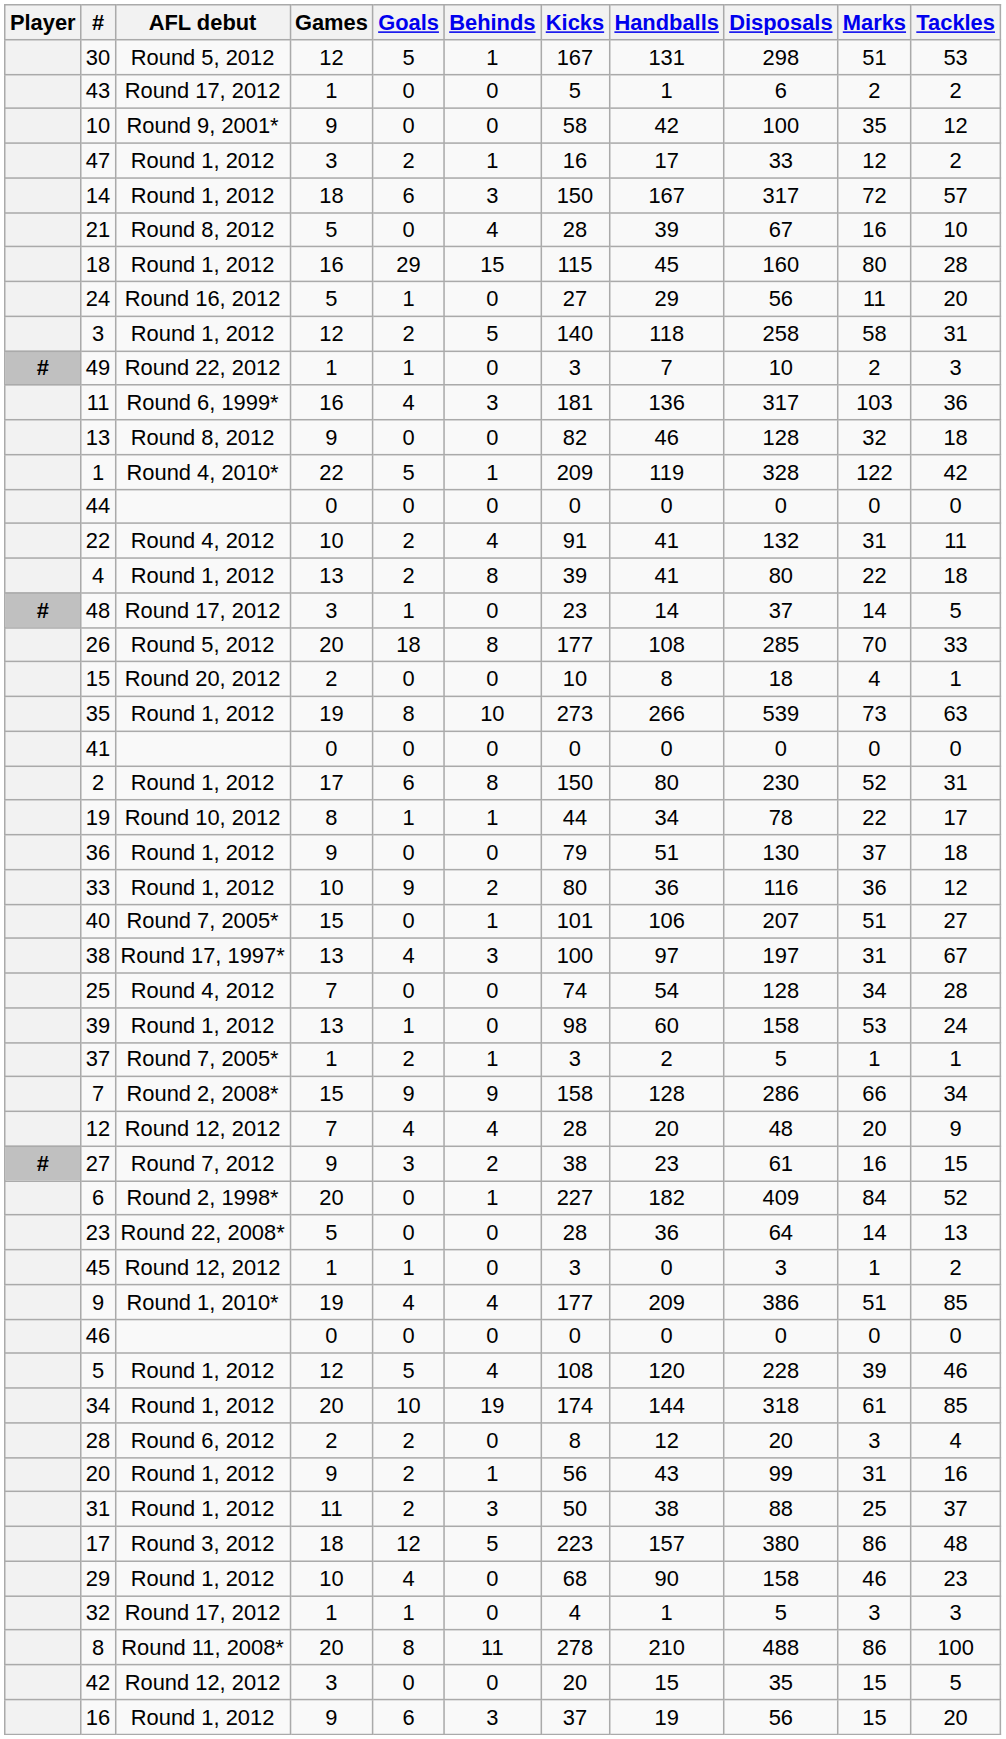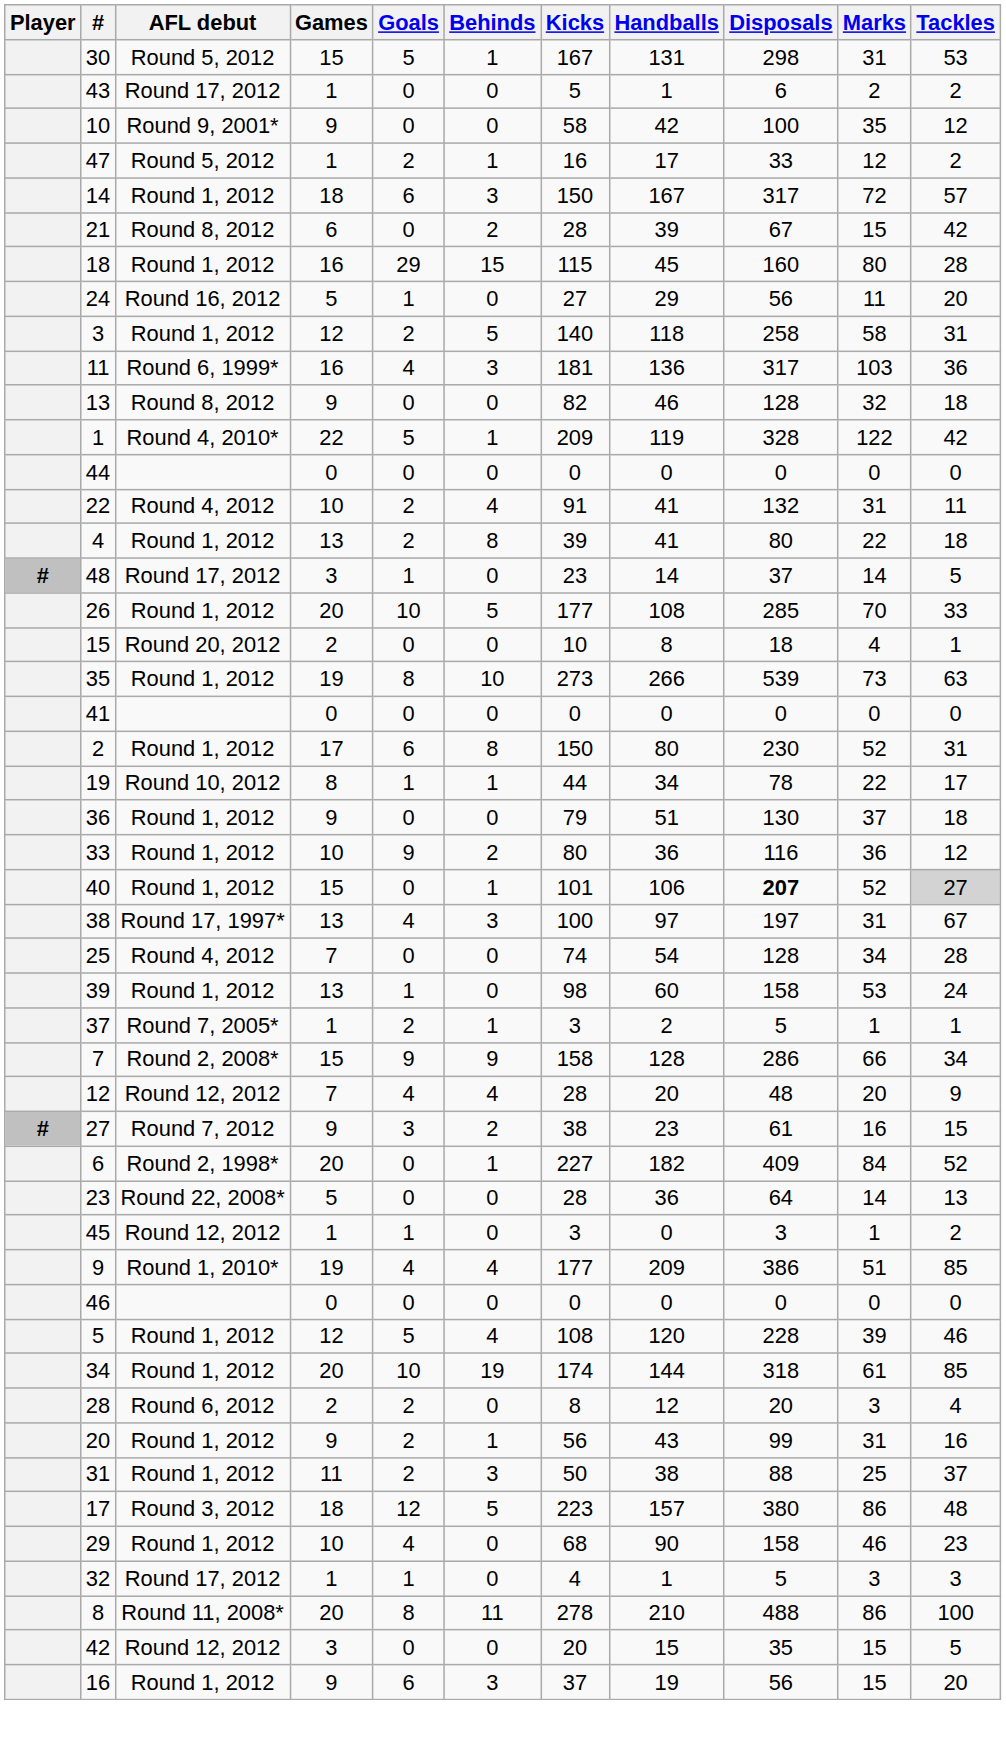 <table class="wikitable plainrowheaders sortable" style="font-size:90%; text-align:center;">
 <tr>
 <th scope="col">Player</th>
 <th scope="col">#</th>
 <th scope="col">AFL debut</th>
 <th scope="col" width:3em>Games</th>
 <th scope="col" width:3em><a href='#'>Goals</a></th>
 <th scope="col" width:3em><a href='#'>Behinds</a></th>
 <th scope="col" width:3em><a href='#'>Kicks</a></th>
 <th scope="col" width:3em><a href='#'>Handballs</a></th>
 <th scope="col" width:3em><a href='#'>Disposals</a></th>
 <th scope="col" width:3em><a href='#'>Marks</a></th>
 <th scope="col" width:3em><a href='#'>Tackles</a></th>
 </tr>
 <tr>
 <th scope="row" align=left></th>
 <td>30</td>
 <td>Round 5, 2012</td>
-<td>12</td>
+<td>15</td>
 <td>5</td>
 <td>1</td>
 <td>167</td>
 <td>131</td>
 <td>298</td>
-<td>51</td>
+<td>31</td>
 <td>53</td>
 </tr>
 <tr>
 <th scope="row" align=left></th>
 <td>43</td>
 <td>Round 17, 2012</td>
 <td>1</td>
 <td>0</td>
 <td>0</td>
 <td>5</td>
 <td>1</td>
 <td>6</td>
 <td>2</td>
 <td>2</td>
 </tr>
 <tr>
 <th scope="row" align=left></th>
 <td>10</td>
 <td>Round 9, 2001*</td>
 <td>9</td>
 <td>0</td>
 <td>0</td>
 <td>58</td>
 <td>42</td>
 <td>100</td>
 <td>35</td>
 <td>12</td>
 </tr>
 <tr>
 <th scope="row" align=left></th>
 <td>47</td>
-<td>Round 1, 2012</td>
-<td>3</td>
+<td>Round 5, 2012</td>
+<td>1</td>
 <td>2</td>
 <td>1</td>
 <td>16</td>
 <td>17</td>
 <td>33</td>
 <td>12</td>
 <td>2</td>
 </tr>
 <tr>
 <th scope="row" align=left></th>
 <td>14</td>
 <td>Round 1, 2012</td>
 <td>18</td>
 <td>6</td>
 <td>3</td>
 <td>150</td>
 <td>167</td>
 <td>317</td>
 <td>72</td>
 <td>57</td>
 </tr>
 <tr>
 <th scope="row" align=left></th>
 <td>21</td>
 <td>Round 8, 2012</td>
-<td>5</td>
+<td>6</td>
 <td>0</td>
-<td>4</td>
+<td>2</td>
 <td>28</td>
 <td>39</td>
 <td>67</td>
-<td>16</td>
-<td>10</td>
+<td>15</td>
+<td>42</td>
 </tr>
 <tr>
 <th scope="row" align=left></th>
 <td>18</td>
 <td>Round 1, 2012</td>
 <td>16</td>
 <td>29</td>
 <td>15</td>
 <td>115</td>
 <td>45</td>
 <td>160</td>
 <td>80</td>
 <td>28</td>
 </tr>
 <tr>
 <th scope="row" align=left></th>
 <td>24</td>
 <td>Round 16, 2012</td>
 <td>5</td>
 <td>1</td>
 <td>0</td>
 <td>27</td>
 <td>29</td>
 <td>56</td>
 <td>11</td>
 <td>20</td>
 </tr>
 <tr>
 <th scope="row" align=left></th>
 <td>3</td>
 <td>Round 1, 2012</td>
 <td>12</td>
 <td>2</td>
 <td>5</td>
 <td>140</td>
 <td>118</td>
 <td>258</td>
 <td>58</td>
 <td>31</td>
-</tr>
-<tr>
-<th scope="row" align=left style="background:silver">#</th>
-<td>49</td>
-<td>Round 22, 2012</td>
-<td>1</td>
-<td>1</td>
-<td>0</td>
-<td>3</td>
-<td>7</td>
-<td>10</td>
-<td>2</td>
-<td>3</td>
 </tr>
 <tr>
 <th scope="row" align=left></th>
 <td>11</td>
 <td>Round 6, 1999*</td>
 <td>16</td>
 <td>4</td>
 <td>3</td>
 <td>181</td>
 <td>136</td>
 <td>317</td>
 <td>103</td>
 <td>36</td>
 </tr>
 <tr>
 <th scope="row" align=left></th>
 <td>13</td>
 <td>Round 8, 2012</td>
 <td>9</td>
 <td>0</td>
 <td>0</td>
 <td>82</td>
 <td>46</td>
 <td>128</td>
 <td>32</td>
 <td>18</td>
 </tr>
 <tr>
 <th scope="row" align=left></th>
 <td>1</td>
 <td>Round 4, 2010*</td>
 <td>22</td>
 <td>5</td>
 <td>1</td>
 <td>209</td>
 <td>119</td>
 <td>328</td>
 <td>122</td>
 <td>42</td>
 </tr>
 <tr>
 <th scope="row" align=left></th>
 <td>44</td>
 <td></td>
 <td>0</td>
 <td>0</td>
 <td>0</td>
 <td>0</td>
 <td>0</td>
 <td>0</td>
 <td>0</td>
 <td>0</td>
 </tr>
 <tr>
 <th scope="row" align=left></th>
 <td>22</td>
 <td>Round 4, 2012</td>
 <td>10</td>
 <td>2</td>
 <td>4</td>
 <td>91</td>
 <td>41</td>
 <td>132</td>
 <td>31</td>
 <td>11</td>
 </tr>
 <tr>
 <th scope="row" align=left></th>
 <td>4</td>
 <td>Round 1, 2012</td>
 <td>13</td>
 <td>2</td>
 <td>8</td>
 <td>39</td>
 <td>41</td>
 <td>80</td>
 <td>22</td>
 <td>18</td>
 </tr>
 <tr>
 <th scope="row" align=left style="background:silver">#</th>
 <td>48</td>
 <td>Round 17, 2012</td>
 <td>3</td>
 <td>1</td>
 <td>0</td>
 <td>23</td>
 <td>14</td>
 <td>37</td>
 <td>14</td>
 <td>5</td>
 </tr>
 <tr>
 <th scope="row" align=left></th>
 <td>26</td>
-<td>Round 5, 2012</td>
+<td>Round 1, 2012</td>
 <td>20</td>
-<td>18</td>
-<td>8</td>
+<td>10</td>
+<td>5</td>
 <td>177</td>
 <td>108</td>
 <td>285</td>
 <td>70</td>
 <td>33</td>
 </tr>
 <tr>
 <th scope="row" align=left></th>
 <td>15</td>
 <td>Round 20, 2012</td>
 <td>2</td>
 <td>0</td>
 <td>0</td>
 <td>10</td>
 <td>8</td>
 <td>18</td>
 <td>4</td>
 <td>1</td>
 </tr>
 <tr>
 <th scope="row" align=left></th>
 <td>35</td>
 <td>Round 1, 2012</td>
 <td>19</td>
 <td>8</td>
 <td>10</td>
 <td>273</td>
 <td>266</td>
 <td>539</td>
 <td>73</td>
 <td>63</td>
 </tr>
 <tr>
 <th scope="row" align=left></th>
 <td>41</td>
 <td></td>
 <td>0</td>
 <td>0</td>
 <td>0</td>
 <td>0</td>
 <td>0</td>
 <td>0</td>
 <td>0</td>
 <td>0</td>
 </tr>
 <tr>
 <th scope="row" align=left></th>
 <td>2</td>
 <td>Round 1, 2012</td>
 <td>17</td>
 <td>6</td>
 <td>8</td>
 <td>150</td>
 <td>80</td>
 <td>230</td>
 <td>52</td>
 <td>31</td>
 </tr>
 <tr>
 <th scope="row" align=left></th>
 <td>19</td>
 <td>Round 10, 2012</td>
 <td>8</td>
 <td>1</td>
 <td>1</td>
 <td>44</td>
 <td>34</td>
 <td>78</td>
 <td>22</td>
 <td>17</td>
 </tr>
 <tr>
 <th scope="row" align=left></th>
 <td>36</td>
 <td>Round 1, 2012</td>
 <td>9</td>
 <td>0</td>
 <td>0</td>
 <td>79</td>
 <td>51</td>
 <td>130</td>
 <td>37</td>
 <td>18</td>
 </tr>
 <tr>
 <th scope="row" align=left></th>
 <td>33</td>
 <td>Round 1, 2012</td>
 <td>10</td>
 <td>9</td>
 <td>2</td>
 <td>80</td>
 <td>36</td>
 <td>116</td>
 <td>36</td>
 <td>12</td>
 </tr>
 <tr>
 <th scope="row" align=left></th>
 <td>40</td>
-<td>Round 7, 2005*</td>
+<td>Round 1, 2012</td>
 <td>15</td>
 <td>0</td>
 <td>1</td>
 <td>101</td>
 <td>106</td>
-<td>207</td>
-<td>51</td>
-<td>27</td>
+<td><strong>207</strong></td>
+<td>52</td>
+<td style="background: lightgrey;">27</td>
 </tr>
 <tr>
 <th scope="row" align=left></th>
 <td>38</td>
 <td>Round 17, 1997*</td>
 <td>13</td>
 <td>4</td>
 <td>3</td>
 <td>100</td>
 <td>97</td>
 <td>197</td>
 <td>31</td>
 <td>67</td>
 </tr>
 <tr>
 <th scope="row" align=left></th>
 <td>25</td>
 <td>Round 4, 2012</td>
 <td>7</td>
 <td>0</td>
 <td>0</td>
 <td>74</td>
 <td>54</td>
 <td>128</td>
 <td>34</td>
 <td>28</td>
 </tr>
 <tr>
 <th scope="row" align=left></th>
 <td>39</td>
 <td>Round 1, 2012</td>
 <td>13</td>
 <td>1</td>
 <td>0</td>
 <td>98</td>
 <td>60</td>
 <td>158</td>
 <td>53</td>
 <td>24</td>
 </tr>
 <tr>
 <th scope="row" align=left></th>
 <td>37</td>
 <td>Round 7, 2005*</td>
 <td>1</td>
 <td>2</td>
 <td>1</td>
 <td>3</td>
 <td>2</td>
 <td>5</td>
 <td>1</td>
 <td>1</td>
 </tr>
 <tr>
 <th scope="row" align=left></th>
 <td>7</td>
 <td>Round 2, 2008*</td>
 <td>15</td>
 <td>9</td>
 <td>9</td>
 <td>158</td>
 <td>128</td>
 <td>286</td>
 <td>66</td>
 <td>34</td>
 </tr>
 <tr>
 <th scope="row" align=left></th>
 <td>12</td>
 <td>Round 12, 2012</td>
 <td>7</td>
 <td>4</td>
 <td>4</td>
 <td>28</td>
 <td>20</td>
 <td>48</td>
 <td>20</td>
 <td>9</td>
 </tr>
 <tr>
 <th scope="row" align=left style="background:silver">#</th>
 <td>27</td>
 <td>Round 7, 2012</td>
 <td>9</td>
 <td>3</td>
 <td>2</td>
 <td>38</td>
 <td>23</td>
 <td>61</td>
 <td>16</td>
 <td>15</td>
 </tr>
 <tr>
 <th scope="row" align=left></th>
 <td>6</td>
 <td>Round 2, 1998*</td>
 <td>20</td>
 <td>0</td>
 <td>1</td>
 <td>227</td>
 <td>182</td>
 <td>409</td>
 <td>84</td>
 <td>52</td>
 </tr>
 <tr>
 <th scope="row" align=left></th>
 <td>23</td>
 <td>Round 22, 2008*</td>
 <td>5</td>
 <td>0</td>
 <td>0</td>
 <td>28</td>
 <td>36</td>
 <td>64</td>
 <td>14</td>
 <td>13</td>
 </tr>
 <tr>
 <th scope="row" align=left></th>
 <td>45</td>
 <td>Round 12, 2012</td>
 <td>1</td>
 <td>1</td>
 <td>0</td>
 <td>3</td>
 <td>0</td>
 <td>3</td>
 <td>1</td>
 <td>2</td>
 </tr>
 <tr>
 <th scope="row" align=left></th>
 <td>9</td>
 <td>Round 1, 2010*</td>
 <td>19</td>
 <td>4</td>
 <td>4</td>
 <td>177</td>
 <td>209</td>
 <td>386</td>
 <td>51</td>
 <td>85</td>
 </tr>
 <tr>
 <th scope="row" align=left></th>
 <td>46</td>
 <td></td>
 <td>0</td>
 <td>0</td>
 <td>0</td>
 <td>0</td>
 <td>0</td>
 <td>0</td>
 <td>0</td>
 <td>0</td>
 </tr>
 <tr>
 <th scope="row" align=left></th>
 <td>5</td>
 <td>Round 1, 2012</td>
 <td>12</td>
 <td>5</td>
 <td>4</td>
 <td>108</td>
 <td>120</td>
 <td>228</td>
 <td>39</td>
 <td>46</td>
 </tr>
 <tr>
 <th scope="row" align=left></th>
 <td>34</td>
 <td>Round 1, 2012</td>
 <td>20</td>
 <td>10</td>
 <td>19</td>
 <td>174</td>
 <td>144</td>
 <td>318</td>
 <td>61</td>
 <td>85</td>
 </tr>
 <tr>
 <th scope="row" align=left></th>
 <td>28</td>
 <td>Round 6, 2012</td>
 <td>2</td>
 <td>2</td>
 <td>0</td>
 <td>8</td>
 <td>12</td>
 <td>20</td>
 <td>3</td>
 <td>4</td>
 </tr>
 <tr>
 <th scope="row" align=left></th>
 <td>20</td>
 <td>Round 1, 2012</td>
 <td>9</td>
 <td>2</td>
 <td>1</td>
 <td>56</td>
 <td>43</td>
 <td>99</td>
 <td>31</td>
 <td>16</td>
 </tr>
 <tr>
 <th scope="row" align=left></th>
 <td>31</td>
 <td>Round 1, 2012</td>
 <td>11</td>
 <td>2</td>
 <td>3</td>
 <td>50</td>
 <td>38</td>
 <td>88</td>
 <td>25</td>
 <td>37</td>
 </tr>
 <tr>
 <th scope="row" align=left></th>
 <td>17</td>
 <td>Round 3, 2012</td>
 <td>18</td>
 <td>12</td>
 <td>5</td>
 <td>223</td>
 <td>157</td>
 <td>380</td>
 <td>86</td>
 <td>48</td>
 </tr>
 <tr>
 <th scope="row" align=left></th>
 <td>29</td>
 <td>Round 1, 2012</td>
 <td>10</td>
 <td>4</td>
 <td>0</td>
 <td>68</td>
 <td>90</td>
 <td>158</td>
 <td>46</td>
 <td>23</td>
 </tr>
 <tr>
 <th scope="row" align=left></th>
 <td>32</td>
 <td>Round 17, 2012</td>
 <td>1</td>
 <td>1</td>
 <td>0</td>
 <td>4</td>
 <td>1</td>
 <td>5</td>
 <td>3</td>
 <td>3</td>
 </tr>
 <tr>
 <th scope="row" align=left></th>
 <td>8</td>
 <td>Round 11, 2008*</td>
 <td>20</td>
 <td>8</td>
 <td>11</td>
 <td>278</td>
 <td>210</td>
 <td>488</td>
 <td>86</td>
 <td>100</td>
 </tr>
 <tr>
 <th scope="row" align=left></th>
 <td>42</td>
 <td>Round 12, 2012</td>
 <td>3</td>
 <td>0</td>
 <td>0</td>
 <td>20</td>
 <td>15</td>
 <td>35</td>
 <td>15</td>
 <td>5</td>
 </tr>
 <tr>
 <th scope="row" align=left></th>
 <td>16</td>
 <td>Round 1, 2012</td>
 <td>9</td>
 <td>6</td>
 <td>3</td>
 <td>37</td>
 <td>19</td>
 <td>56</td>
 <td>15</td>
 <td>20</td>
 </tr>
 </table>
